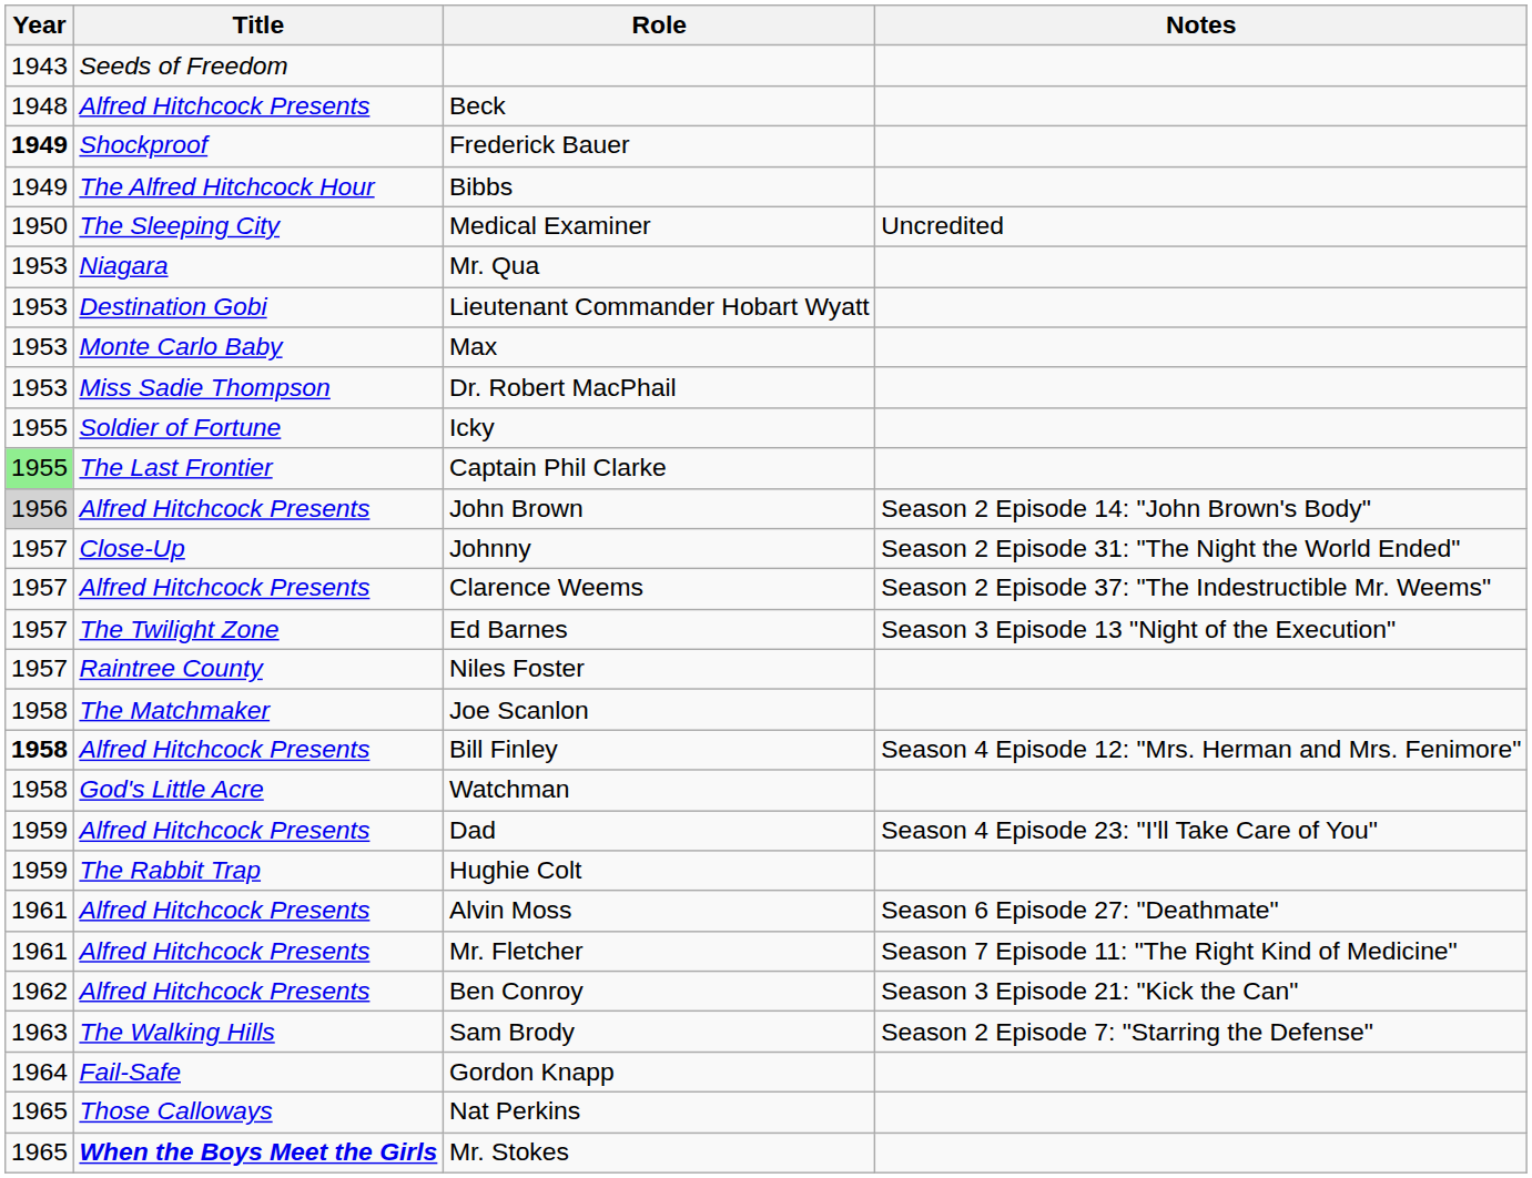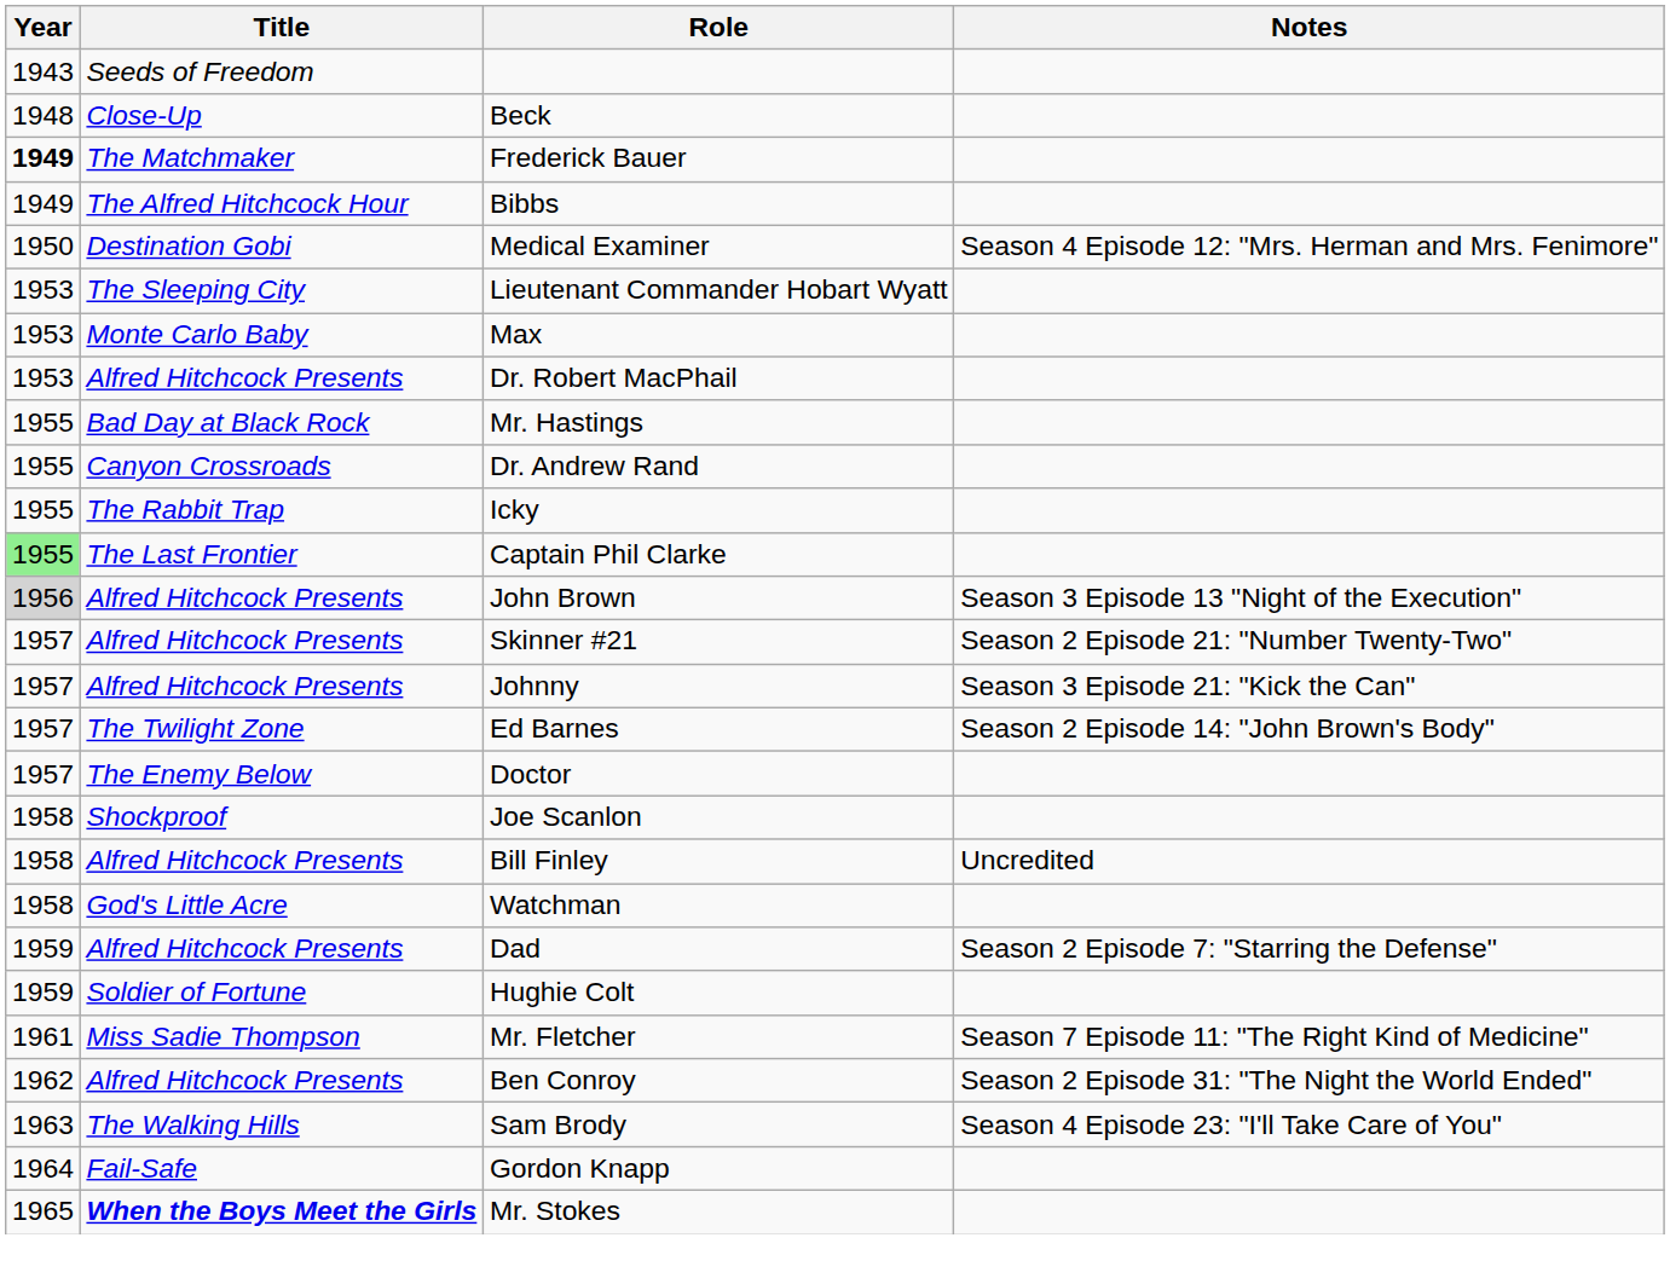 <table class="wikitable">
 <tr>
 <th>Year</th>
 <th>Title</th>
 <th>Role</th>
 <th>Notes</th>
 </tr>
 <tr>
 <td>1943</td>
 <td><em>Seeds of Freedom</em></td>
 <td></td>
 <td></td>
 </tr>
 <tr>
 <td>1948</td>
-<td><em><a href='#'>Alfred Hitchcock Presents</a></em></td>
+<td><em><a href='#'>Close-Up</a></em></td>
 <td>Beck</td>
 <td></td>
 </tr>
 <tr>
 <td><strong>1949</strong></td>
-<td><em><a href='#'>Shockproof</a></em></td>
+<td><em><a href='#'>The Matchmaker</a></em></td>
 <td>Frederick Bauer</td>
 <td></td>
 </tr>
 <tr>
 <td>1949</td>
 <td><em><a href='#'>The Alfred Hitchcock Hour</a></em></td>
 <td>Bibbs</td>
 <td></td>
 </tr>
 <tr>
 <td>1950</td>
-<td><em><a href='#'>The Sleeping City</a></em></td>
+<td><em><a href='#'>Destination Gobi</a></em></td>
 <td>Medical Examiner</td>
-<td>Uncredited</td>
+<td>Season 4 Episode 12: "Mrs. Herman and Mrs. Fenimore"</td>
 </tr>
 <tr>
 <td>1953</td>
-<td><em><a href='#'>Niagara</a></em></td>
-<td>Mr. Qua</td>
-<td></td>
-</tr>
-<tr>
-<td>1953</td>
-<td><em><a href='#'>Destination Gobi</a></em></td>
+<td><em><a href='#'>The Sleeping City</a></em></td>
 <td>Lieutenant Commander Hobart Wyatt</td>
 <td></td>
 </tr>
 <tr>
 <td>1953</td>
 <td><em><a href='#'>Monte Carlo Baby</a></em></td>
 <td>Max</td>
 <td></td>
 </tr>
 <tr>
 <td>1953</td>
-<td><em><a href='#'>Miss Sadie Thompson</a></em></td>
+<td><em><a href='#'>Alfred Hitchcock Presents</a></em></td>
 <td>Dr. Robert MacPhail</td>
 <td></td>
 </tr>
 <tr>
 <td>1955</td>
-<td><em><a href='#'>Soldier of Fortune</a></em></td>
+<td><em><a href='#'>Bad Day at Black Rock</a></em></td>
+<td>Mr. Hastings</td>
+<td></td>
+</tr>
+<tr>
+<td>1955</td>
+<td><em><a href='#'>Canyon Crossroads</a></em></td>
+<td>Dr. Andrew Rand</td>
+<td></td>
+</tr>
+<tr>
+<td>1955</td>
+<td><em><a href='#'>The Rabbit Trap</a></em></td>
 <td>Icky</td>
 <td></td>
 </tr>
 <tr>
 <td style="background: lightgreen;">1955</td>
 <td><em><a href='#'>The Last Frontier</a></em></td>
 <td>Captain Phil Clarke</td>
 <td></td>
 </tr>
 <tr>
 <td style="background: lightgrey;">1956</td>
 <td><em><a href='#'>Alfred Hitchcock Presents</a></em></td>
 <td>John Brown</td>
-<td>Season 2 Episode 14: "John Brown's Body"</td>
-</tr>
-<tr>
-<td>1957</td>
-<td><em><a href='#'>Close-Up</a></em></td>
-<td>Johnny</td>
-<td>Season 2 Episode 31: "The Night the World Ended"</td>
+<td>Season 3 Episode 13 "Night of the Execution"</td>
 </tr>
 <tr>
 <td>1957</td>
 <td><em><a href='#'>Alfred Hitchcock Presents</a></em></td>
-<td>Clarence Weems</td>
-<td>Season 2 Episode 37: "The Indestructible Mr. Weems"</td>
+<td>Skinner #21</td>
+<td>Season 2 Episode 21: "Number Twenty-Two"</td>
+</tr>
+<tr>
+<td>1957</td>
+<td><em><a href='#'>Alfred Hitchcock Presents</a></em></td>
+<td>Johnny</td>
+<td>Season 3 Episode 21: "Kick the Can"</td>
 </tr>
 <tr>
 <td>1957</td>
 <td><em><a href='#'>The Twilight Zone</a></em></td>
 <td>Ed Barnes</td>
-<td>Season 3 Episode 13 "Night of the Execution"</td>
+<td>Season 2 Episode 14: "John Brown's Body"</td>
 </tr>
 <tr>
 <td>1957</td>
-<td><em><a href='#'>Raintree County</a></em></td>
-<td>Niles Foster</td>
+<td><em><a href='#'>The Enemy Below</a></em></td>
+<td>Doctor</td>
 <td></td>
 </tr>
 <tr>
 <td>1958</td>
-<td><em><a href='#'>The Matchmaker</a></em></td>
+<td><em><a href='#'>Shockproof</a></em></td>
 <td>Joe Scanlon</td>
 <td></td>
 </tr>
 <tr>
-<td><strong>1958</strong></td>
+<td>1958</td>
 <td><em><a href='#'>Alfred Hitchcock Presents</a></em></td>
 <td>Bill Finley</td>
-<td>Season 4 Episode 12: "Mrs. Herman and Mrs. Fenimore"</td>
+<td>Uncredited</td>
 </tr>
 <tr>
 <td>1958</td>
 <td><em><a href='#'>God's Little Acre</a></em></td>
 <td>Watchman</td>
 <td></td>
 </tr>
 <tr>
 <td>1959</td>
 <td><em><a href='#'>Alfred Hitchcock Presents</a></em></td>
 <td>Dad</td>
-<td>Season 4 Episode 23: "I'll Take Care of You"</td>
+<td>Season 2 Episode 7: "Starring the Defense"</td>
 </tr>
 <tr>
 <td>1959</td>
-<td><em><a href='#'>The Rabbit Trap</a></em></td>
+<td><em><a href='#'>Soldier of Fortune</a></em></td>
 <td>Hughie Colt</td>
 <td></td>
 </tr>
 <tr>
 <td>1961</td>
-<td><em><a href='#'>Alfred Hitchcock Presents</a></em></td>
-<td>Alvin Moss</td>
-<td>Season 6 Episode 27: "Deathmate"</td>
-</tr>
-<tr>
-<td>1961</td>
-<td><em><a href='#'>Alfred Hitchcock Presents</a></em></td>
+<td><em><a href='#'>Miss Sadie Thompson</a></em></td>
 <td>Mr. Fletcher</td>
 <td>Season 7 Episode 11: "The Right Kind of Medicine"</td>
 </tr>
 <tr>
 <td>1962</td>
 <td><em><a href='#'>Alfred Hitchcock Presents</a></em></td>
 <td>Ben Conroy</td>
-<td>Season 3 Episode 21: "Kick the Can"</td>
+<td>Season 2 Episode 31: "The Night the World Ended"</td>
 </tr>
 <tr>
 <td>1963</td>
 <td><em><a href='#'>The Walking Hills</a></em></td>
 <td>Sam Brody</td>
-<td>Season 2 Episode 7: "Starring the Defense"</td>
+<td>Season 4 Episode 23: "I'll Take Care of You"</td>
 </tr>
 <tr>
 <td>1964</td>
 <td><em><a href='#'>Fail-Safe</a></em></td>
 <td>Gordon Knapp</td>
 <td></td>
 </tr>
 <tr>
 <td>1965</td>
-<td><em><a href='#'>Those Calloways</a></em></td>
-<td>Nat Perkins</td>
-<td></td>
-</tr>
-<tr>
-<td>1965</td>
 <td><strong><em><a href='#'>When the Boys Meet the Girls</a></em></strong></td>
 <td>Mr. Stokes</td>
 <td></td>
 </tr>
 </table>
